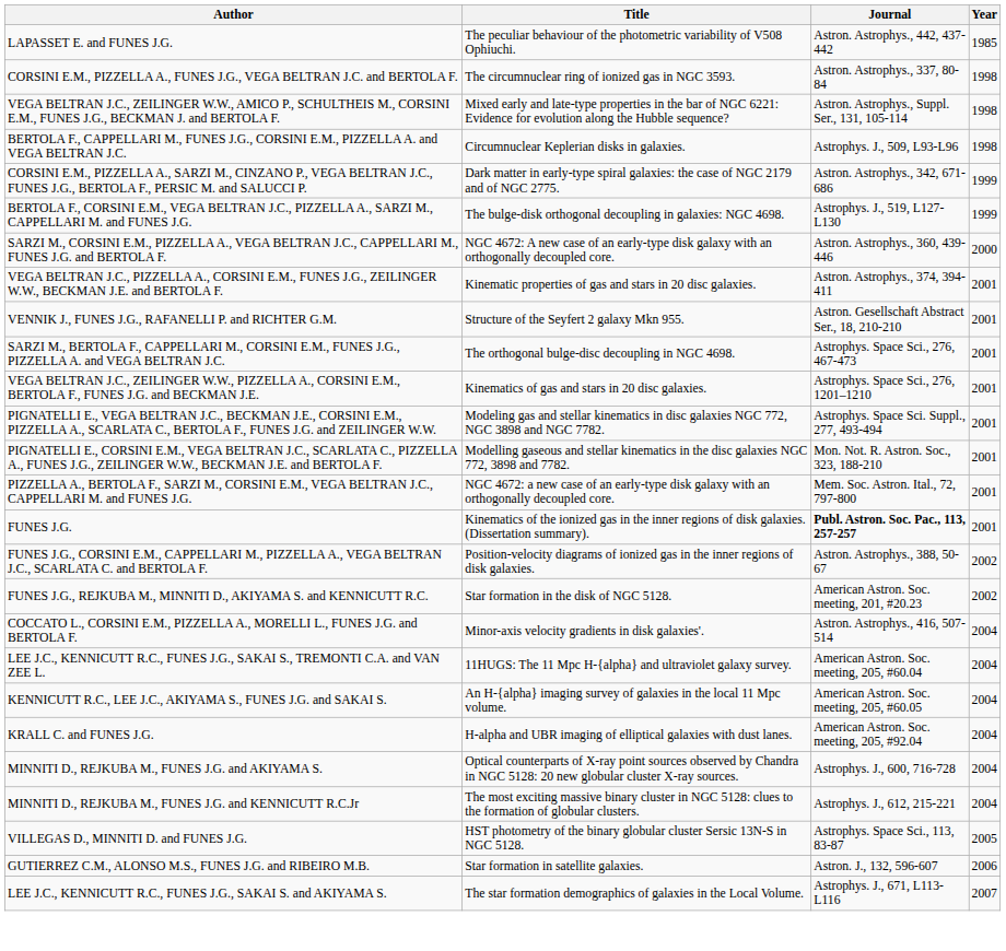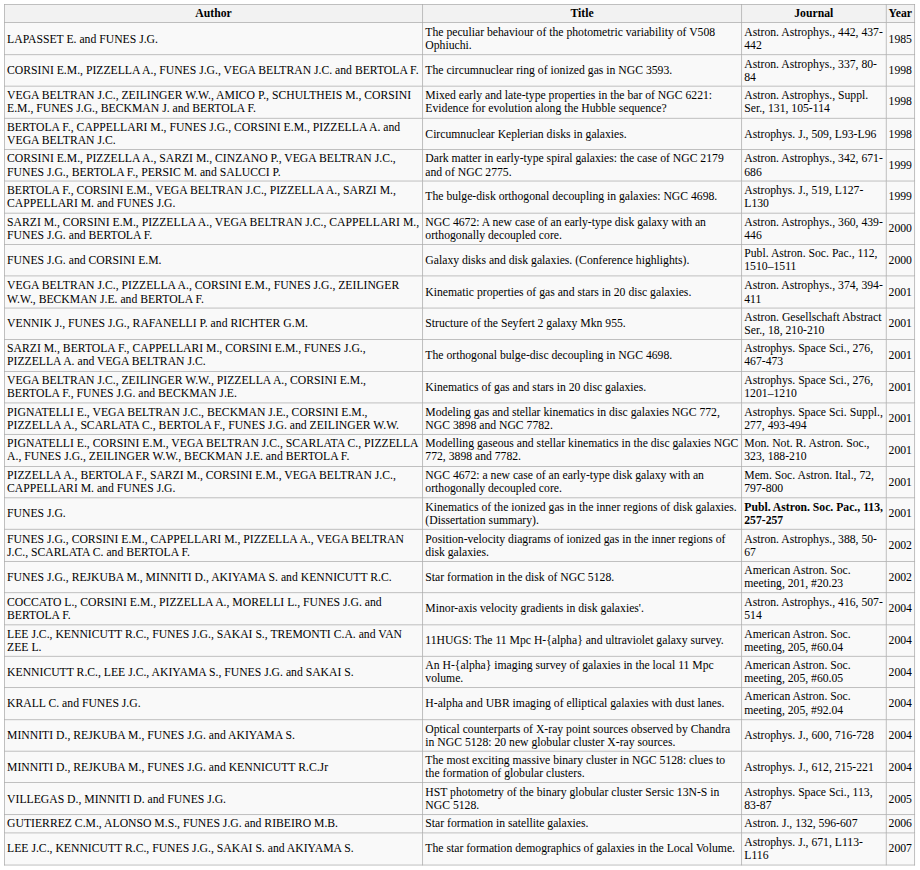 <table class="wikitable sortable">
 <tr>
 <th>Author</th>
 <th>Title</th>
 <th>Journal</th>
 <th>Year</th>
 </tr>
 <tr>
 <td>LAPASSET E. and FUNES J.G.</td>
 <td>The peculiar behaviour of the photometric variability of V508 Ophiuchi.</td>
 <td>Astron. Astrophys., 442, 437-442</td>
 <td>1985</td>
 </tr>
 <tr>
 <td>CORSINI E.M., PIZZELLA A., FUNES J.G., VEGA BELTRAN J.C. and BERTOLA F.</td>
 <td>The circumnuclear ring of ionized gas in NGC 3593.</td>
 <td>Astron. Astrophys., 337, 80-84</td>
 <td>1998</td>
 </tr>
 <tr>
 <td>VEGA BELTRAN J.C., ZEILINGER W.W., AMICO P., SCHULTHEIS M., CORSINI E.M., FUNES J.G., BECKMAN J. and BERTOLA F.</td>
 <td>Mixed early and late-type properties in the bar of NGC 6221: Evidence for evolution along the Hubble sequence?</td>
 <td>Astron. Astrophys., Suppl. Ser., 131, 105-114</td>
 <td>1998</td>
 </tr>
 <tr>
 <td>BERTOLA F., CAPPELLARI M., FUNES J.G., CORSINI E.M., PIZZELLA A. and VEGA BELTRAN J.C.</td>
 <td>Circumnuclear Keplerian disks in galaxies.</td>
 <td>Astrophys. J., 509, L93-L96</td>
 <td>1998</td>
 </tr>
 <tr>
 <td>CORSINI E.M., PIZZELLA A., SARZI M., CINZANO P., VEGA BELTRAN J.C., FUNES J.G., BERTOLA F., PERSIC M. and SALUCCI P.</td>
 <td>Dark matter in early-type spiral galaxies: the case of NGC 2179 and of NGC 2775.</td>
 <td>Astron. Astrophys., 342, 671-686</td>
 <td>1999</td>
 </tr>
 <tr>
 <td>BERTOLA F., CORSINI E.M., VEGA BELTRAN J.C., PIZZELLA A., SARZI M., CAPPELLARI M. and FUNES J.G.</td>
 <td>The bulge-disk orthogonal decoupling in galaxies: NGC 4698.</td>
 <td>Astrophys. J., 519, L127-L130</td>
 <td>1999</td>
 </tr>
 <tr>
 <td>SARZI M., CORSINI E.M., PIZZELLA A., VEGA BELTRAN J.C., CAPPELLARI M., FUNES J.G. and BERTOLA F.</td>
 <td>NGC 4672: A new case of an early-type disk galaxy with an orthogonally decoupled core.</td>
 <td>Astron. Astrophys., 360, 439-446</td>
+<td>2000</td>
+</tr>
+<tr>
+<td>FUNES J.G. and CORSINI E.M.</td>
+<td>Galaxy disks and disk galaxies. (Conference highlights).</td>
+<td>Publ. Astron. Soc. Pac., 112, 1510–1511</td>
 <td>2000</td>
 </tr>
 <tr>
 <td>VEGA BELTRAN J.C., PIZZELLA A., CORSINI E.M., FUNES J.G., ZEILINGER W.W., BECKMAN J.E. and BERTOLA F.</td>
 <td>Kinematic properties of gas and stars in 20 disc galaxies.</td>
 <td>Astron. Astrophys., 374, 394-411</td>
 <td>2001</td>
 </tr>
 <tr>
 <td>VENNIK J., FUNES J.G., RAFANELLI P. and RICHTER G.M.</td>
 <td>Structure of the Seyfert 2 galaxy Mkn 955.</td>
 <td>Astron. Gesellschaft Abstract Ser., 18, 210-210</td>
 <td>2001</td>
 </tr>
 <tr>
 <td>SARZI M., BERTOLA F., CAPPELLARI M., CORSINI E.M., FUNES J.G., PIZZELLA A. and VEGA BELTRAN J.C.</td>
 <td>The orthogonal bulge-disc decoupling in NGC 4698.</td>
 <td>Astrophys. Space Sci., 276, 467-473</td>
 <td>2001</td>
 </tr>
 <tr>
 <td>VEGA BELTRAN J.C., ZEILINGER W.W., PIZZELLA A., CORSINI E.M., BERTOLA F., FUNES J.G. and BECKMAN J.E.</td>
 <td>Kinematics of gas and stars in 20 disc galaxies.</td>
 <td>Astrophys. Space Sci., 276, 1201–1210</td>
 <td>2001</td>
 </tr>
 <tr>
 <td>PIGNATELLI E., VEGA BELTRAN J.C., BECKMAN J.E., CORSINI E.M., PIZZELLA A., SCARLATA C., BERTOLA F., FUNES J.G. and ZEILINGER W.W.</td>
 <td>Modeling gas and stellar kinematics in disc galaxies NGC 772, NGC 3898 and NGC 7782.</td>
 <td>Astrophys. Space Sci. Suppl., 277, 493-494</td>
 <td>2001</td>
 </tr>
 <tr>
 <td>PIGNATELLI E., CORSINI E.M., VEGA BELTRAN J.C., SCARLATA C., PIZZELLA A., FUNES J.G., ZEILINGER W.W., BECKMAN J.E. and BERTOLA F.</td>
 <td>Modelling gaseous and stellar kinematics in the disc galaxies NGC 772, 3898 and 7782.</td>
 <td>Mon. Not. R. Astron. Soc., 323, 188-210</td>
 <td>2001</td>
 </tr>
 <tr>
 <td>PIZZELLA A., BERTOLA F., SARZI M., CORSINI E.M., VEGA BELTRAN J.C., CAPPELLARI M. and FUNES J.G.</td>
 <td>NGC 4672: a new case of an early-type disk galaxy with an orthogonally decoupled core.</td>
 <td>Mem. Soc. Astron. Ital., 72, 797-800</td>
 <td>2001</td>
 </tr>
 <tr>
 <td>FUNES J.G.</td>
 <td>Kinematics of the ionized gas in the inner regions of disk galaxies. (Dissertation summary).</td>
 <td><strong>Publ. Astron. Soc. Pac., 113, 257-257</strong></td>
 <td>2001</td>
 </tr>
 <tr>
 <td>FUNES J.G., CORSINI E.M., CAPPELLARI M., PIZZELLA A., VEGA BELTRAN J.C., SCARLATA C. and BERTOLA F.</td>
 <td>Position-velocity diagrams of ionized gas in the inner regions of disk galaxies.</td>
 <td>Astron. Astrophys., 388, 50-67</td>
 <td>2002</td>
 </tr>
 <tr>
 <td>FUNES J.G., REJKUBA M., MINNITI D., AKIYAMA S. and KENNICUTT R.C.</td>
 <td>Star formation in the disk of NGC 5128.</td>
 <td>American Astron. Soc. meeting, 201, #20.23</td>
 <td>2002</td>
 </tr>
 <tr>
 <td>COCCATO L., CORSINI E.M., PIZZELLA A., MORELLI L., FUNES J.G. and BERTOLA F.</td>
 <td>Minor-axis velocity gradients in disk galaxies'.</td>
 <td>Astron. Astrophys., 416, 507-514</td>
 <td>2004</td>
 </tr>
 <tr>
 <td>LEE J.C., KENNICUTT R.C., FUNES J.G., SAKAI S., TREMONTI C.A. and VAN ZEE L.</td>
 <td>11HUGS: The 11 Mpc H-{alpha} and ultraviolet galaxy survey.</td>
 <td>American Astron. Soc. meeting, 205, #60.04</td>
 <td>2004</td>
 </tr>
 <tr>
 <td>KENNICUTT R.C., LEE J.C., AKIYAMA S., FUNES J.G. and SAKAI S.</td>
 <td>An H-{alpha} imaging survey of galaxies in the local 11 Mpc volume.</td>
 <td>American Astron. Soc. meeting, 205, #60.05</td>
 <td>2004</td>
 </tr>
 <tr>
 <td>KRALL C. and FUNES J.G.</td>
 <td>H-alpha and UBR imaging of elliptical galaxies with dust lanes.</td>
 <td>American Astron. Soc. meeting, 205, #92.04</td>
 <td>2004</td>
 </tr>
 <tr>
 <td>MINNITI D., REJKUBA M., FUNES J.G. and AKIYAMA S.</td>
 <td>Optical counterparts of X-ray point sources observed by Chandra in NGC 5128: 20 new globular cluster X-ray sources.</td>
 <td>Astrophys. J., 600, 716-728</td>
 <td>2004</td>
 </tr>
 <tr>
 <td>MINNITI D., REJKUBA M., FUNES J.G. and KENNICUTT R.C.Jr</td>
 <td>The most exciting massive binary cluster in NGC 5128: clues to the formation of globular clusters.</td>
 <td>Astrophys. J., 612, 215-221</td>
 <td>2004</td>
 </tr>
 <tr>
 <td>VILLEGAS D., MINNITI D. and FUNES J.G.</td>
 <td>HST photometry of the binary globular cluster Sersic 13N-S in NGC 5128.</td>
 <td>Astrophys. Space Sci., 113, 83-87</td>
 <td>2005</td>
 </tr>
 <tr>
 <td>GUTIERREZ C.M., ALONSO M.S., FUNES J.G. and RIBEIRO M.B.</td>
 <td>Star formation in satellite galaxies.</td>
 <td>Astron. J., 132, 596-607</td>
 <td>2006</td>
 </tr>
 <tr>
 <td>LEE J.C., KENNICUTT R.C., FUNES J.G., SAKAI S. and AKIYAMA S.</td>
 <td>The star formation demographics of galaxies in the Local Volume.</td>
 <td>Astrophys. J., 671, L113-L116</td>
 <td>2007</td>
 </tr>
 </table>
